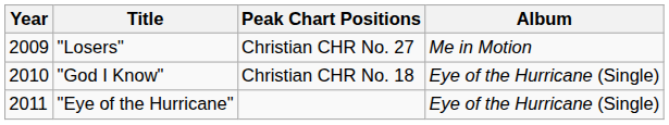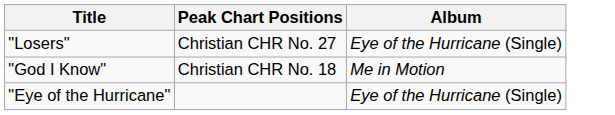 <table class="wikitable">
 <tr>
-<th>Year</th>
 <th>Title</th>
 <th>Peak Chart Positions</th>
 <th>Album</th>
 </tr>
 <tr>
-<td>2009</td>
 <td>"Losers"</td>
 <td>Christian CHR No. 27</td>
+<td><em>Eye of the Hurricane</em> (Single)</td>
+</tr>
+<tr>
+<td>"God I Know"</td>
+<td>Christian CHR No. 18</td>
 <td><em>Me in Motion</em></td>
 </tr>
 <tr>
-<td>2010</td>
-<td>"God I Know"</td>
-<td>Christian CHR No. 18</td>
-<td><em>Eye of the Hurricane</em> (Single)</td>
-</tr>
-<tr>
-<td>2011</td>
 <td>"Eye of the Hurricane"</td>
 <td></td>
 <td><em>Eye of the Hurricane</em> (Single)</td>
 </tr>
 </table>
